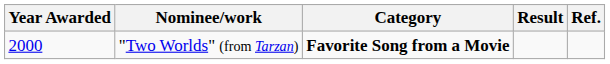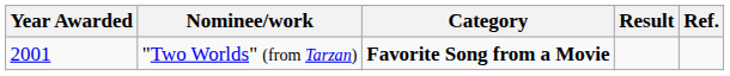 <table class="wikitable">
 <tr>
 <th>Year Awarded</th>
 <th>Nominee/work</th>
 <th>Category</th>
 <th>Result</th>
 <th>Ref.</th>
 </tr>
 <tr>
-<td><a href='#'>2000</a></td>
+<td><a href='#'>2001</a></td>
 <td>"<a href='#'>Two Worlds</a>" <small>(from <em><a href='#'>Tarzan</a></em>)</small></td>
 <td><strong>Favorite Song from a Movie</strong></td>
 <td></td>
 <td></td>
 </tr>
 </table>
